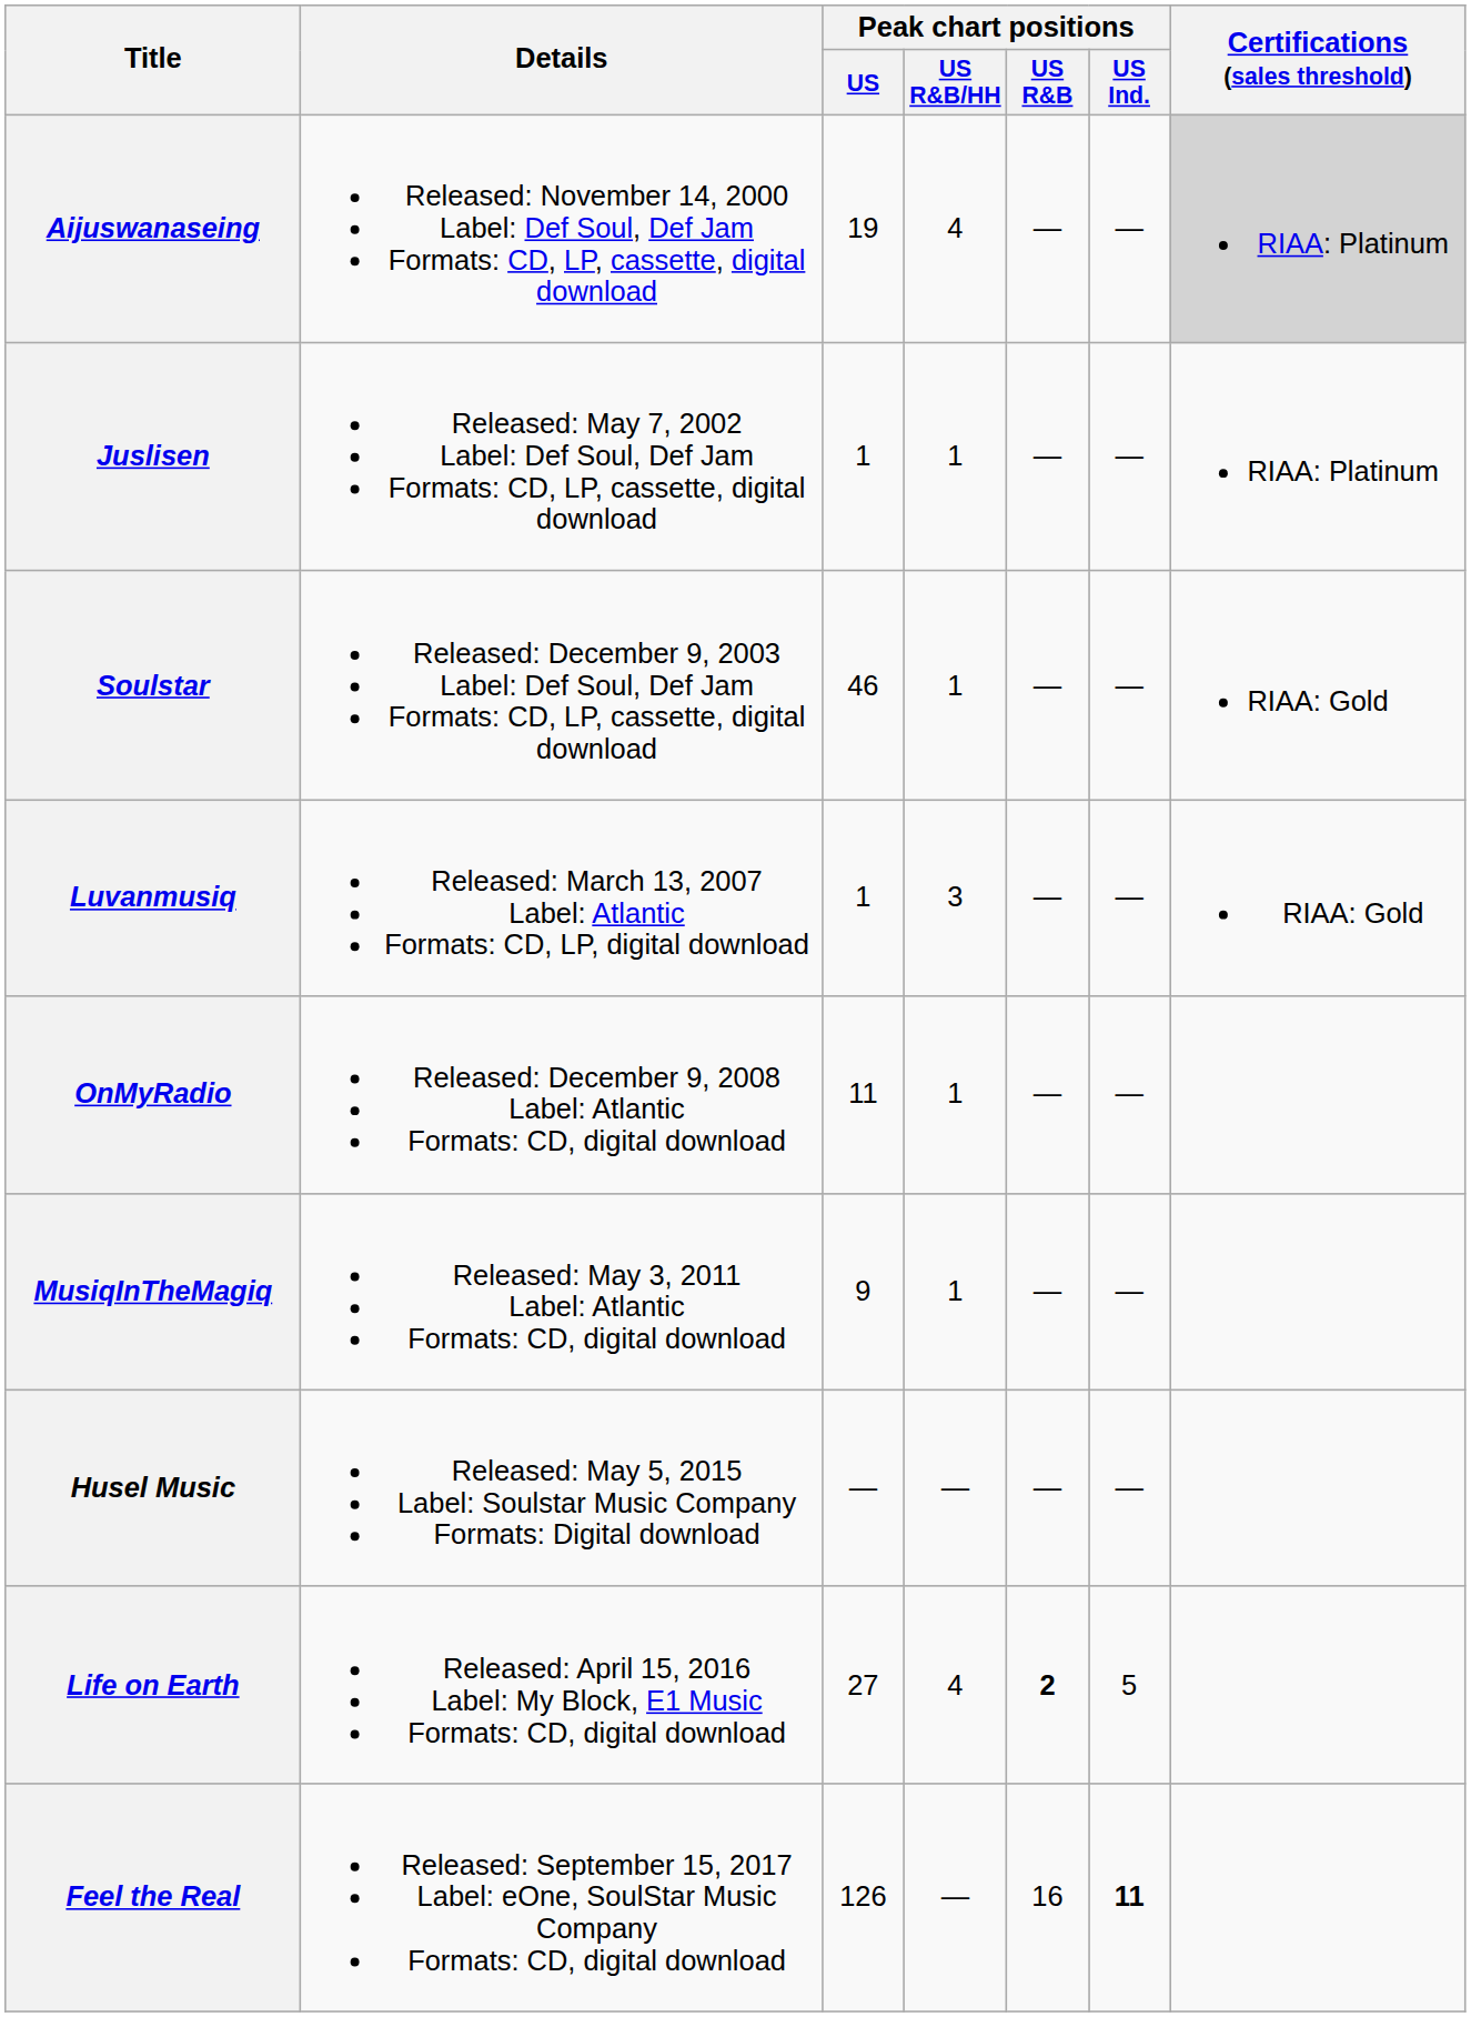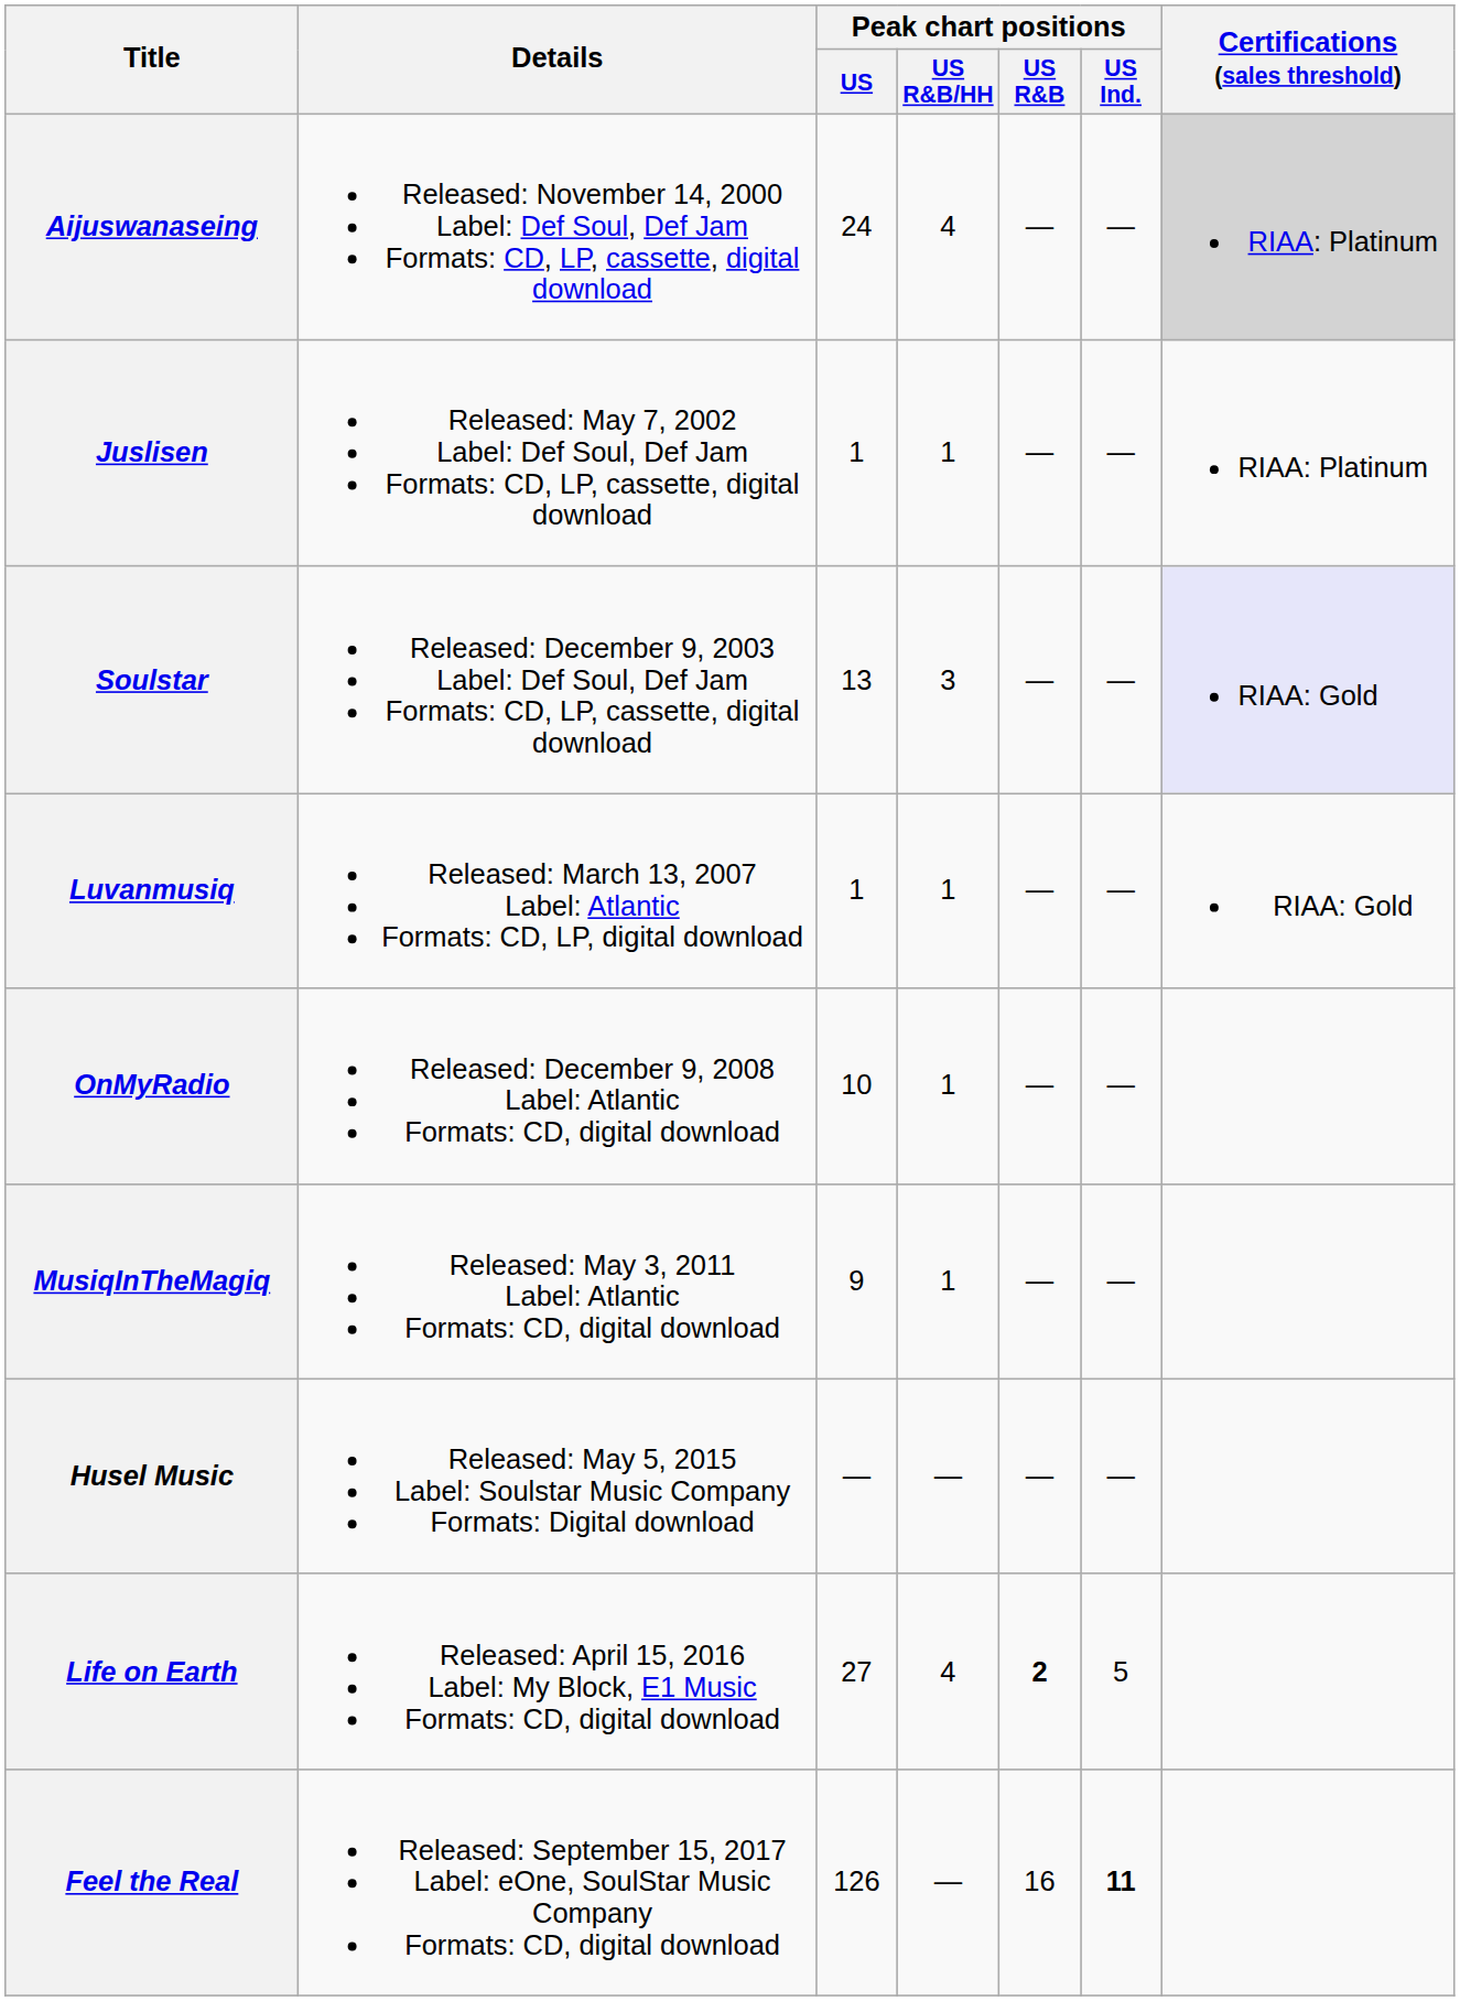 <table class="wikitable plainrowheaders" style="text-align:center;">
 <tr>
 <th rowspan="2" style="width:10em;">Title</th>
 <th rowspan="2" style="width:18em;">Details</th>
 <th colspan="4">Peak chart positions</th>
 <th rowspan="2" style="width:10em;"><a href='#'>Certifications</a><br><small>(<a href='#'>sales threshold</a>)</small></th>
 </tr>
 <tr style="font-size:smaller;">
 <th width="40"><a href='#'>US</a><br></th>
 <th width="40"><a href='#'>US R&B/HH</a><br></th>
 <th width="40"><a href='#'>US R&B</a><br></th>
 <th width="40"><a href='#'>US Ind.</a><br></th>
 </tr>
 <tr>
 <th scope="row"><em><a href='#'>Aijuswanaseing</a></em></th>
 <td><br><ul><li>Released: November 14, 2000</li><li>Label: <a href='#'>Def Soul</a>, <a href='#'>Def Jam</a></li><li>Formats: <a href='#'>CD</a>, <a href='#'>LP</a>, <a href='#'>cassette</a>, <a href='#'>digital download</a></li></ul></td>
-<td>19</td>
+<td>24</td>
 <td>4</td>
 <td>—</td>
 <td>—</td>
 <td align=="left" style="background: lightgrey;"><br><ul><li><a href='#'>RIAA</a>: Platinum</li></ul></td>
 </tr>
 <tr>
 <th scope="row"><em><a href='#'>Juslisen</a></em></th>
 <td><br><ul><li>Released: May 7, 2002</li><li>Label: Def Soul, Def Jam</li><li>Formats: CD, LP, cassette, digital download</li></ul></td>
 <td>1</td>
 <td>1</td>
 <td>—</td>
 <td>—</td>
 <td align="left"><br><ul><li>RIAA: Platinum</li></ul></td>
 </tr>
 <tr>
 <th scope="row"><em><a href='#'>Soulstar</a></em></th>
 <td><br><ul><li>Released: December 9, 2003</li><li>Label: Def Soul, Def Jam</li><li>Formats: CD, LP, cassette, digital download</li></ul></td>
-<td>46</td>
-<td>1</td>
+<td>13</td>
+<td>3</td>
 <td>—</td>
 <td>—</td>
-<td align="left"><br><ul><li>RIAA: Gold</li></ul></td>
+<td align="left" style="background: lavender;"><br><ul><li>RIAA: Gold</li></ul></td>
 </tr>
 <tr>
 <th scope="row"><em><a href='#'>Luvanmusiq</a></em></th>
 <td><br><ul><li>Released: March 13, 2007</li><li>Label: <a href='#'>Atlantic</a></li><li>Formats: CD, LP, digital download</li></ul></td>
 <td>1</td>
-<td>3</td>
+<td>1</td>
 <td>—</td>
 <td>—</td>
 <td ali gn="left"><br><ul><li>RIAA: Gold</li></ul></td>
 </tr>
 <tr>
 <th scope="row"><em><a href='#'>OnMyRadio</a></em></th>
 <td><br><ul><li>Released: December 9, 2008</li><li>Label: Atlantic</li><li>Formats: CD, digital download</li></ul></td>
-<td>11</td>
+<td>10</td>
 <td>1</td>
 <td>—</td>
 <td>—</td>
 <td></td>
 </tr>
 <tr>
 <th scope="row"><em><a href='#'>MusiqInTheMagiq</a></em></th>
 <td><br><ul><li>Released: May 3, 2011</li><li>Label: Atlantic</li><li>Formats: CD, digital download</li></ul></td>
 <td>9</td>
 <td>1</td>
 <td>—</td>
 <td>—</td>
 <td></td>
 </tr>
 <tr>
 <th scope="row"><em>Husel Music</em><br></th>
 <td><br><ul><li>Released: May 5, 2015</li><li>Label: Soulstar Music Company</li><li>Formats: Digital download</li></ul></td>
 <td>—</td>
 <td>—</td>
 <td>—</td>
 <td>—</td>
 <td></td>
 </tr>
 <tr>
 <th scope="row"><em><a href='#'>Life on Earth</a></em></th>
 <td><br><ul><li>Released: April 15, 2016</li><li>Label: My Block, <a href='#'>E1 Music</a></li><li>Formats: CD, digital download</li></ul></td>
 <td>27</td>
 <td>4</td>
 <td><strong>2</strong></td>
 <td>5</td>
 <td></td>
 </tr>
 <tr>
 <th scope="row"><em><a href='#'>Feel the Real</a></em></th>
 <td><br><ul><li>Released: September 15, 2017</li><li>Label: eOne, SoulStar Music Company</li><li>Formats: CD, digital download</li></ul></td>
 <td>126</td>
 <td>—</td>
 <td>16</td>
 <td><strong>11</strong></td>
 <td></td>
 </tr>
 </table>
